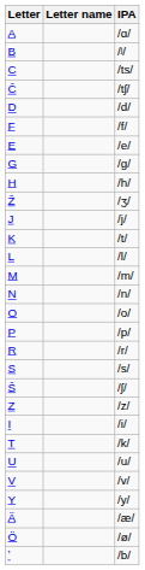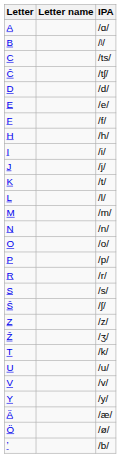 <table class="wikitable">
 <tr>
 <th scope="col">Letter</th>
 <th scope="col">Letter name</th>
 <th scope="col">IPA</th>
 </tr>
 <tr>
 <td><a href='#'>A</a></td>
 <td></td>
 <td>/ɑ/</td>
 </tr>
 <tr>
 <td><a href='#'>B</a></td>
 <td></td>
 <td>/ʲ/</td>
 </tr>
 <tr>
 <td><a href='#'>C</a></td>
 <td></td>
 <td>/ts/</td>
 </tr>
 <tr>
 <td><a href='#'>Č</a></td>
 <td></td>
 <td>/tʃ/</td>
 </tr>
 <tr>
 <td><a href='#'>D</a></td>
 <td></td>
 <td>/d/</td>
 </tr>
 <tr>
-<td><a href='#'>F</a></td>
-<td></td>
-<td>/f/</td>
-</tr>
-<tr>
 <td><a href='#'>E</a></td>
 <td></td>
 <td>/e/</td>
 </tr>
 <tr>
-<td><a href='#'>G</a></td>
+<td><a href='#'>F</a></td>
 <td></td>
-<td>/ɡ/</td>
+<td>/f/</td>
 </tr>
 <tr>
 <td><a href='#'>H</a></td>
 <td></td>
 <td>/h/</td>
 </tr>
 <tr>
-<td><a href='#'>Ž</a></td>
+<td><a href='#'>I</a></td>
 <td></td>
-<td>/ʒ/</td>
+<td>/i/</td>
 </tr>
 <tr>
 <td><a href='#'>J</a></td>
 <td></td>
 <td>/j/</td>
 </tr>
 <tr>
 <td><a href='#'>K</a></td>
 <td></td>
 <td>/t/</td>
 </tr>
 <tr>
 <td><a href='#'>L</a></td>
 <td></td>
 <td>/l/</td>
 </tr>
 <tr>
 <td><a href='#'>M</a></td>
 <td></td>
 <td>/m/</td>
 </tr>
 <tr>
 <td><a href='#'>N</a></td>
 <td></td>
 <td>/n/</td>
 </tr>
 <tr>
 <td><a href='#'>O</a></td>
 <td></td>
 <td>/o/</td>
 </tr>
 <tr>
 <td><a href='#'>P</a></td>
 <td></td>
 <td>/p/</td>
 </tr>
 <tr>
 <td><a href='#'>R</a></td>
 <td></td>
 <td>/r/</td>
 </tr>
 <tr>
 <td><a href='#'>S</a></td>
 <td></td>
 <td>/s/</td>
 </tr>
 <tr>
 <td><a href='#'>Š</a></td>
 <td></td>
 <td>/ʃ/</td>
 </tr>
 <tr>
 <td><a href='#'>Z</a></td>
 <td></td>
 <td>/z/</td>
 </tr>
 <tr>
-<td><a href='#'>I</a></td>
+<td><a href='#'>Ž</a></td>
 <td></td>
-<td>/i/</td>
+<td>/ʒ/</td>
 </tr>
 <tr>
 <td><a href='#'>T</a></td>
 <td></td>
 <td>/k/</td>
 </tr>
 <tr>
 <td><a href='#'>U</a></td>
 <td></td>
 <td>/u/</td>
 </tr>
 <tr>
 <td><a href='#'>V</a></td>
 <td></td>
 <td>/v/</td>
 </tr>
 <tr>
 <td><a href='#'>Y</a></td>
 <td></td>
 <td>/y/</td>
 </tr>
 <tr>
 <td><a href='#'>Ä</a></td>
 <td></td>
 <td>/æ/</td>
 </tr>
 <tr>
 <td><a href='#'>Ö</a></td>
 <td></td>
 <td>/ø/</td>
 </tr>
 <tr>
 <td><a href='#'>ʼ</a></td>
 <td></td>
 <td>/b/</td>
 </tr>
 </table>
